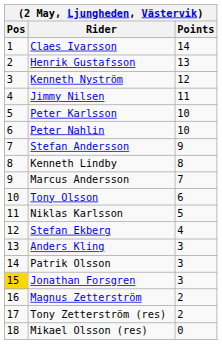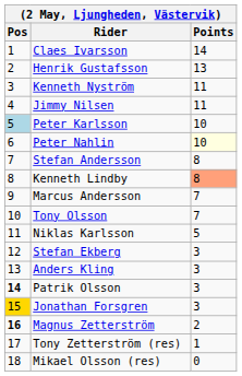 <table class="wikitable">
 <tr>
 <th colspan="6">(2 May, <a href='#'>Ljungheden</a>, <a href='#'>Västervik</a>)</th>
 </tr>
 <tr>
 <th width=20>Pos</th>
 <th width=180>Rider</th>
 <th width=40>Points</th>
 </tr>
 <tr>
 <td>1</td>
 <td style="text-align:left;"><a href='#'>Claes Ivarsson</a></td>
 <td>14</td>
 </tr>
 <tr>
 <td>2</td>
 <td style="text-align:left;"><a href='#'>Henrik Gustafsson</a></td>
 <td>13</td>
 </tr>
 <tr>
 <td>3</td>
 <td style="text-align:left;"><a href='#'>Kenneth Nyström</a></td>
-<td>12</td>
+<td>11</td>
 </tr>
 <tr>
 <td>4</td>
 <td style="text-align:left;"><a href='#'>Jimmy Nilsen</a></td>
 <td>11</td>
 </tr>
 <tr>
-<td>5</td>
+<td style="background: lightblue;">5</td>
 <td style="text-align:left;"><a href='#'>Peter Karlsson</a></td>
 <td>10</td>
 </tr>
 <tr>
 <td>6</td>
 <td style="text-align:left;"><a href='#'>Peter Nahlin</a></td>
-<td>10</td>
+<td style="background: lightyellow;">10</td>
 </tr>
 <tr>
 <td>7</td>
 <td style="text-align:left;"><a href='#'>Stefan Andersson</a></td>
-<td>9</td>
+<td>8</td>
 </tr>
 <tr>
 <td>8</td>
 <td style="text-align:left;">Kenneth Lindby</td>
-<td>8</td>
+<td style="background: lightsalmon;">8</td>
 </tr>
 <tr>
 <td>9</td>
 <td style="text-align:left;">Marcus Andersson</td>
 <td>7</td>
 </tr>
 <tr>
 <td>10</td>
 <td style="text-align:left;"><a href='#'>Tony Olsson</a></td>
-<td>6</td>
+<td>7</td>
 </tr>
 <tr>
 <td>11</td>
 <td style="text-align:left;">Niklas Karlsson</td>
 <td>5</td>
 </tr>
 <tr>
 <td>12</td>
 <td style="text-align:left;"><a href='#'>Stefan Ekberg</a></td>
-<td>4</td>
+<td>3</td>
 </tr>
 <tr>
 <td>13</td>
 <td style="text-align:left;"><a href='#'>Anders Kling</a></td>
 <td>3</td>
 </tr>
 <tr>
-<td>14</td>
+<td><strong>14</strong></td>
 <td style="text-align:left;">Patrik Olsson</td>
 <td>3</td>
 </tr>
 <tr>
 <td style="background: gold;">15</td>
 <td style="text-align:left;"><a href='#'>Jonathan Forsgren</a></td>
 <td>3</td>
 </tr>
 <tr>
-<td>16</td>
+<td><strong>16</strong></td>
 <td style="text-align:left;"><a href='#'>Magnus Zetterström</a></td>
 <td>2</td>
 </tr>
 <tr>
 <td>17</td>
 <td style="text-align:left;">Tony Zetterström (res)</td>
-<td>2</td>
+<td>1</td>
 </tr>
 <tr>
 <td>18</td>
 <td style="text-align:left;">Mikael Olsson (res)</td>
 <td>0</td>
 </tr>
 </table>
